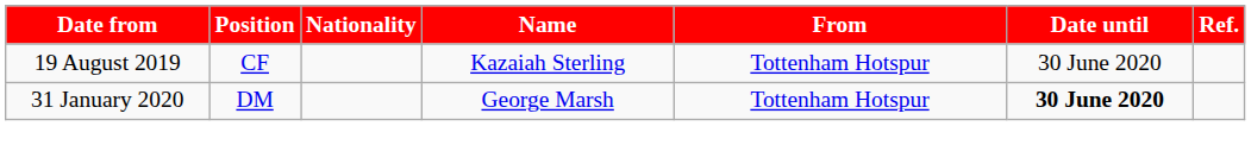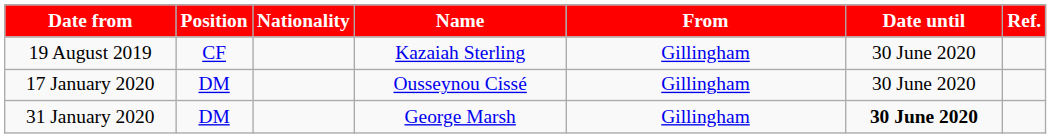 <table class="wikitable"  style="text-align:center; font-size:90%; ">
 <tr>
 <th style="background:red; color:white; width:120px;">Date from</th>
 <th style="background:red; color:white; width:50px;">Position</th>
 <th style="background:red; color:white; width:50px;">Nationality</th>
 <th style="background:red; color:white; width:150px;">Name</th>
 <th style="background:red; color:white; width:200px;">From</th>
 <th style="background:red; color:white; width:110px;">Date until</th>
 <th style="background:red; color:white; width:25px;">Ref.</th>
 </tr>
 <tr>
 <td>19 August 2019</td>
 <td><a href='#'>CF</a></td>
 <td></td>
 <td><a href='#'>Kazaiah Sterling</a></td>
-<td> <a href='#'>Tottenham Hotspur</a></td>
+<td> <a href='#'>Gillingham</a></td>
+<td>30 June 2020</td>
+<td></td>
+</tr>
+<tr>
+<td>17 January 2020</td>
+<td><a href='#'>DM</a></td>
+<td></td>
+<td><a href='#'>Ousseynou Cissé</a></td>
+<td> <a href='#'>Gillingham</a></td>
 <td>30 June 2020</td>
 <td></td>
 </tr>
 <tr>
 <td>31 January 2020</td>
 <td><a href='#'>DM</a></td>
 <td></td>
 <td><a href='#'>George Marsh</a></td>
-<td> <a href='#'>Tottenham Hotspur</a></td>
+<td> <a href='#'>Gillingham</a></td>
 <td><strong>30 June 2020</strong></td>
 <td></td>
 </tr>
 </table>
